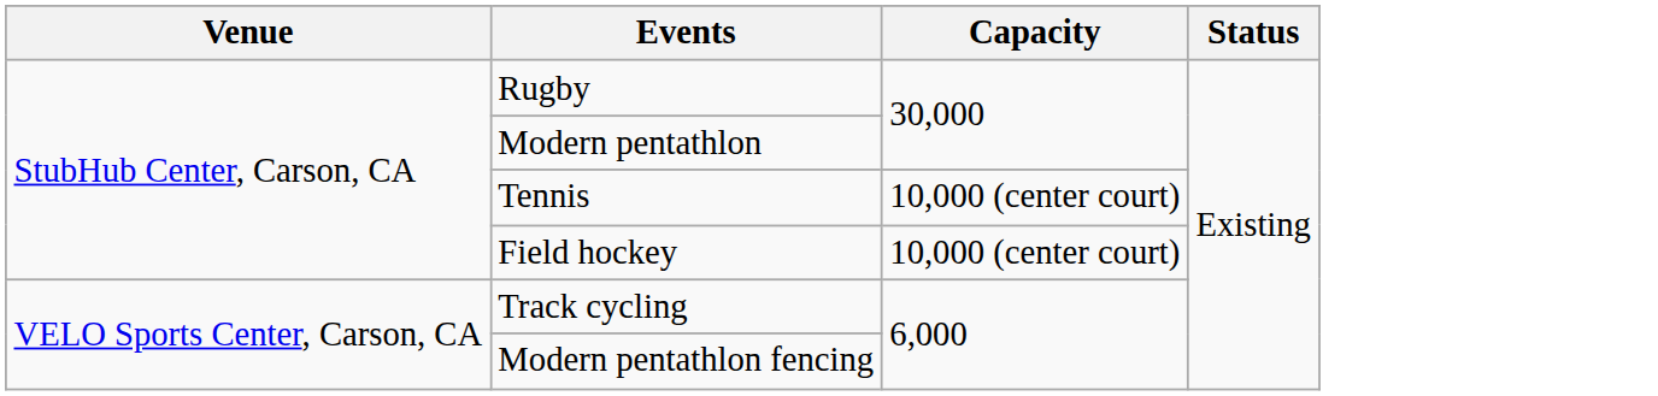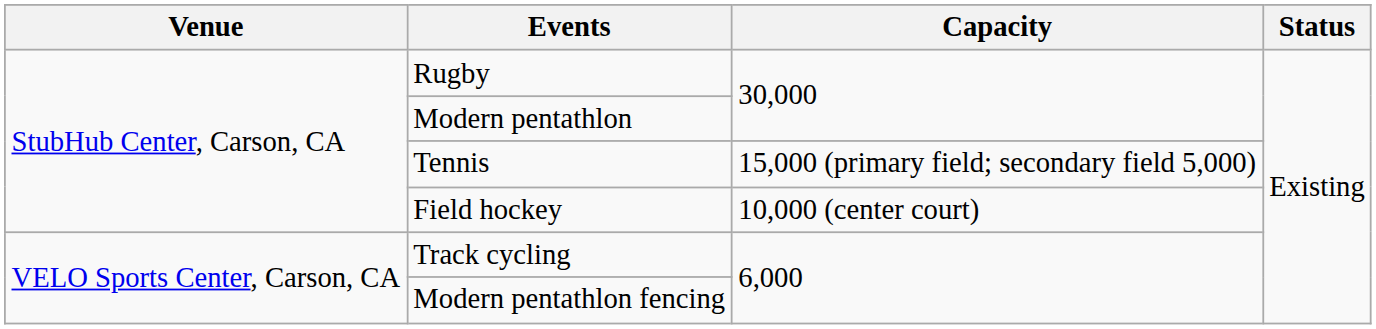 <table class="wikitable">
 <tr>
 <th>Venue</th>
 <th>Events</th>
 <th>Capacity</th>
 <th>Status</th>
 </tr>
 <tr>
 <td rowspan="4"><a href='#'>StubHub Center</a>, Carson, CA</td>
 <td>Rugby</td>
 <td rowspan=2>30,000</td>
 <td rowspan=6>Existing</td>
 </tr>
 <tr>
 <td>Modern pentathlon</td>
 </tr>
 <tr>
 <td>Tennis</td>
-<td>10,000 (center court)</td>
+<td>15,000 (primary field; secondary field 5,000)</td>
 </tr>
 <tr>
 <td>Field hockey</td>
 <td>10,000 (center court)</td>
 </tr>
 <tr>
 <td rowspan="2"><a href='#'>VELO Sports Center</a>, Carson, CA</td>
 <td>Track cycling</td>
 <td rowspan=2>6,000</td>
 </tr>
 <tr>
 <td>Modern pentathlon fencing</td>
 </tr>
 </table>
